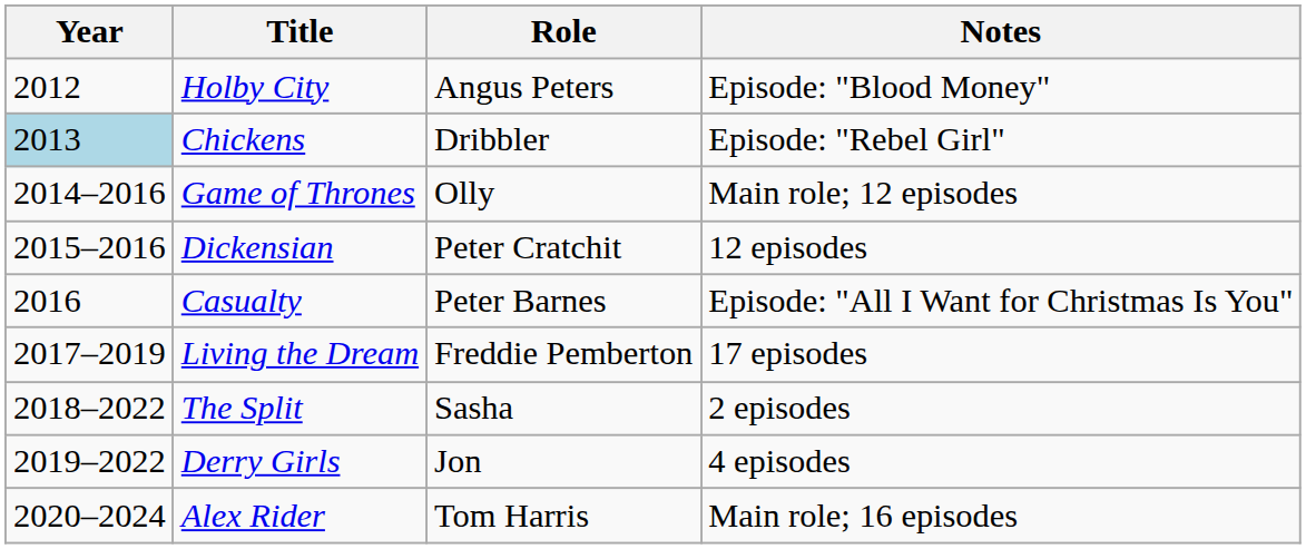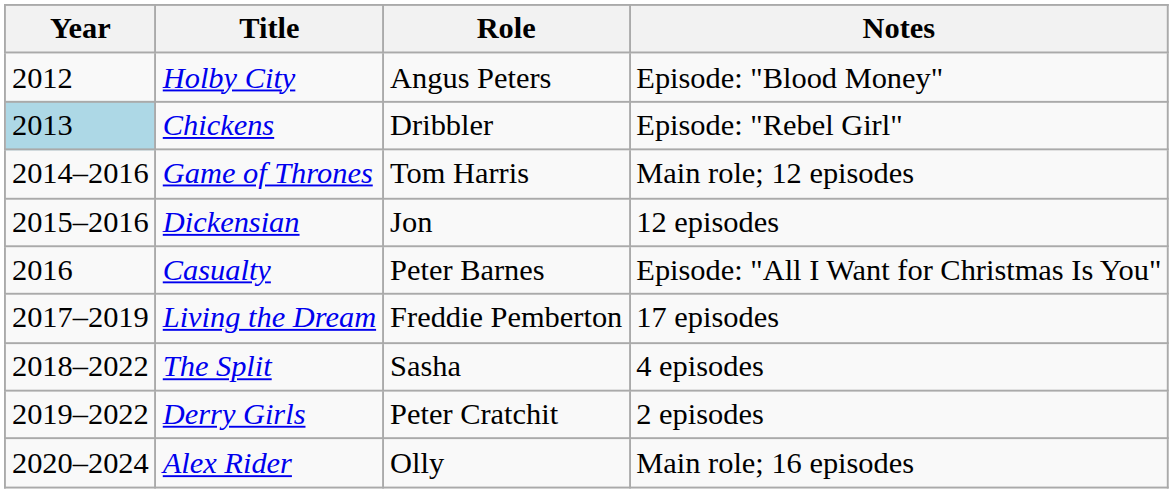 <table class="wikitable">
 <tr style="text-align:center;">
 <th>Year</th>
 <th>Title</th>
 <th>Role</th>
 <th>Notes</th>
 </tr>
 <tr>
 <td>2012</td>
 <td><em><a href='#'>Holby City</a></em></td>
 <td>Angus Peters</td>
 <td>Episode: "Blood Money"</td>
 </tr>
 <tr>
 <td style="background: lightblue;">2013</td>
 <td><em><a href='#'>Chickens</a></em></td>
 <td>Dribbler</td>
 <td>Episode: "Rebel Girl"</td>
 </tr>
 <tr>
 <td>2014–2016</td>
 <td><em><a href='#'>Game of Thrones</a></em></td>
-<td>Olly</td>
+<td>Tom Harris</td>
 <td>Main role; 12 episodes</td>
 </tr>
 <tr>
 <td>2015–2016</td>
 <td><em><a href='#'>Dickensian</a></em></td>
-<td>Peter Cratchit</td>
+<td>Jon</td>
 <td>12 episodes</td>
 </tr>
 <tr>
 <td>2016</td>
 <td><em><a href='#'>Casualty</a></em></td>
 <td>Peter Barnes</td>
 <td>Episode: "All I Want for Christmas Is You"</td>
 </tr>
 <tr>
 <td>2017–2019</td>
 <td><em><a href='#'>Living the Dream</a></em></td>
 <td>Freddie Pemberton</td>
 <td>17 episodes</td>
 </tr>
 <tr>
 <td>2018–2022</td>
 <td><a href='#'><em>The Split</em></a></td>
 <td>Sasha</td>
-<td>2 episodes</td>
+<td>4 episodes</td>
 </tr>
 <tr>
 <td>2019–2022</td>
 <td><em><a href='#'>Derry Girls</a></em></td>
-<td>Jon</td>
-<td>4 episodes</td>
+<td>Peter Cratchit</td>
+<td>2 episodes</td>
 </tr>
 <tr>
 <td>2020–2024</td>
 <td><em><a href='#'>Alex Rider</a></em></td>
-<td>Tom Harris</td>
+<td>Olly</td>
 <td>Main role; 16 episodes</td>
 </tr>
 </table>
